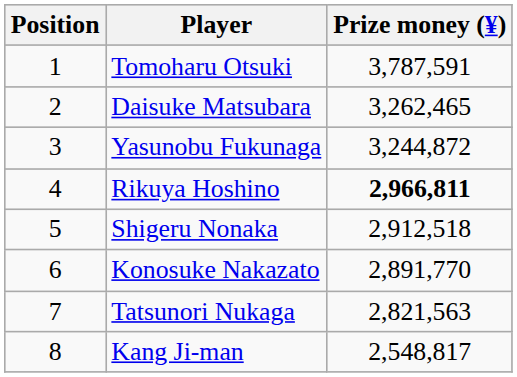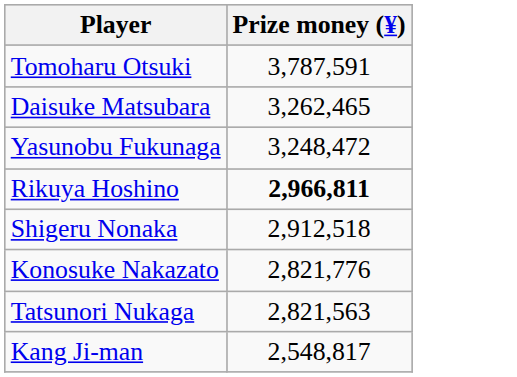 <table class="wikitable">
 <tr>
-<th>Position</th>
 <th>Player</th>
 <th>Prize money (<a href='#'>¥</a>)</th>
 </tr>
 <tr>
-<td align=center>1</td>
 <td> <a href='#'>Tomoharu Otsuki</a></td>
 <td align=center>3,787,591</td>
 </tr>
 <tr>
-<td align=center>2</td>
 <td> <a href='#'>Daisuke Matsubara</a></td>
 <td align=center>3,262,465</td>
 </tr>
 <tr>
-<td align=center>3</td>
 <td> <a href='#'>Yasunobu Fukunaga</a></td>
-<td align=center>3,244,872</td>
+<td align=center>3,248,472</td>
 </tr>
 <tr>
-<td align=center>4</td>
 <td> <a href='#'>Rikuya Hoshino</a></td>
 <td align=center><strong>2,966,811</strong></td>
 </tr>
 <tr>
-<td align=center>5</td>
 <td> <a href='#'>Shigeru Nonaka</a></td>
 <td align=center>2,912,518</td>
 </tr>
 <tr>
-<td align=center>6</td>
 <td> <a href='#'>Konosuke Nakazato</a></td>
-<td align=center>2,891,770</td>
+<td align=center>2,821,776</td>
 </tr>
 <tr>
-<td align=center>7</td>
 <td> <a href='#'>Tatsunori Nukaga</a></td>
 <td align=center>2,821,563</td>
 </tr>
 <tr>
-<td align=center>8</td>
 <td> <a href='#'>Kang Ji-man</a></td>
 <td align=center>2,548,817</td>
 </tr>
 </table>
